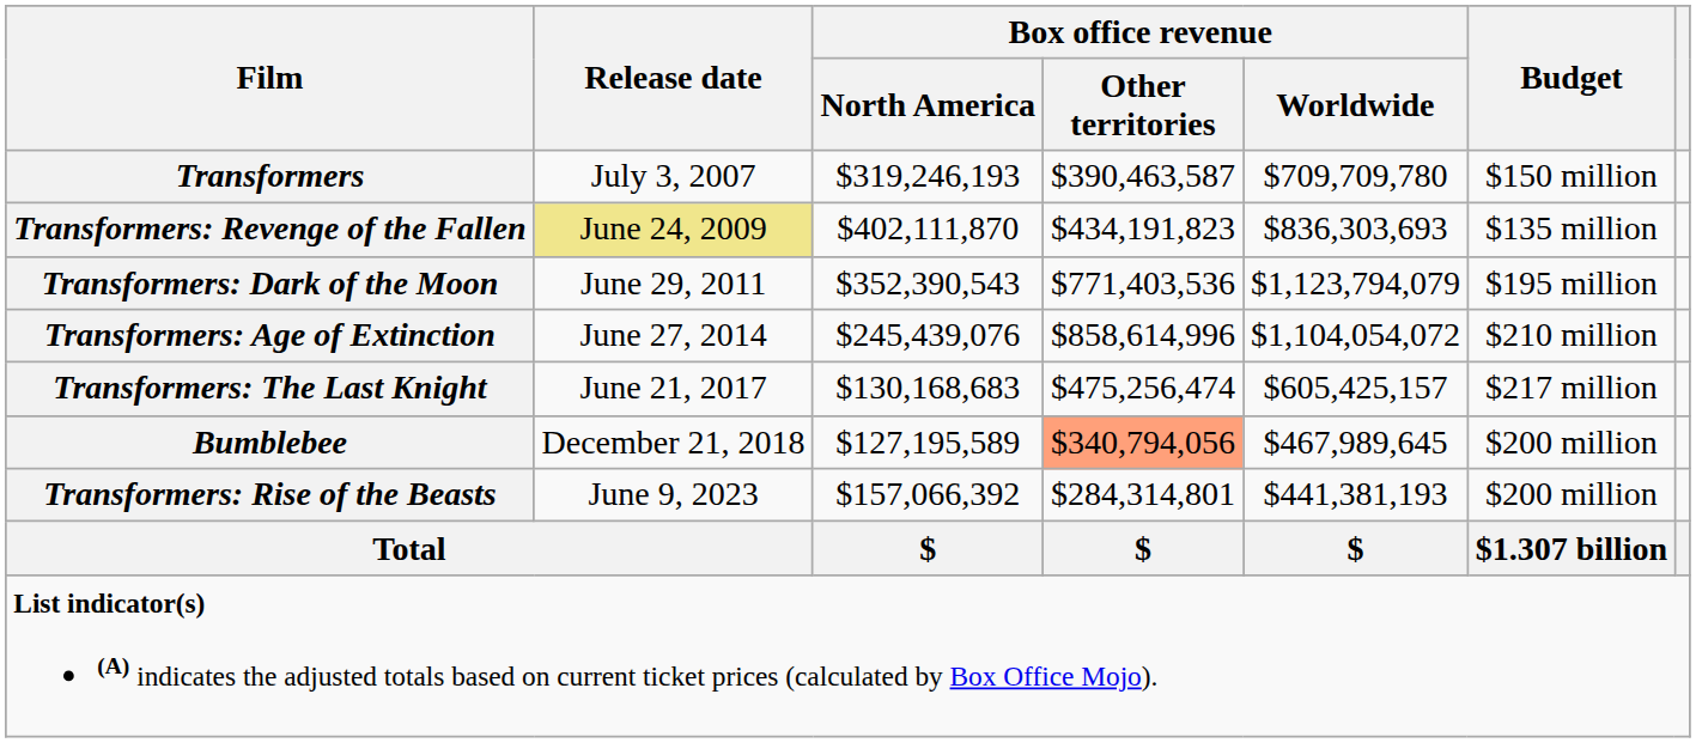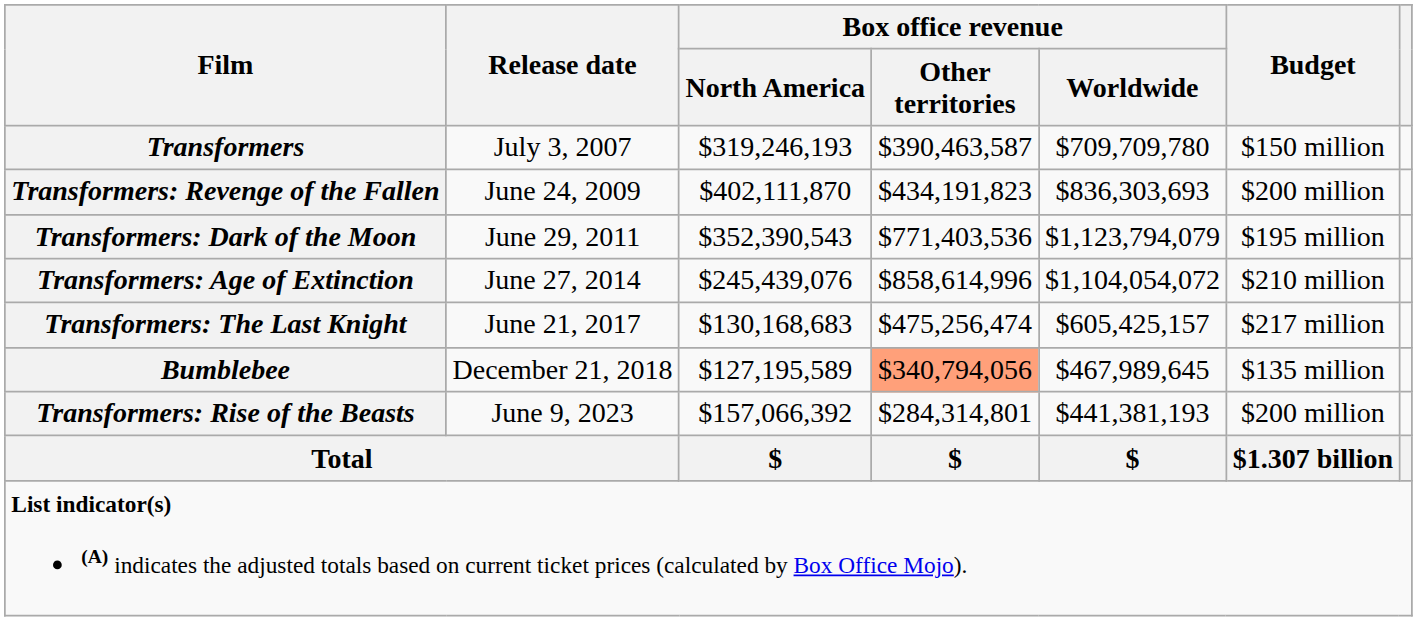 <table class="wikitable plainrowheaders" style="text-align:center;">
 <tr valign="centre">
 <th rowspan="2">Film</th>
 <th rowspan="2">Release date</th>
 <th colspan="3">Box office revenue</th>
 <th rowspan="2">Budget</th>
 <th rowspan="2"></th>
 </tr>
 <tr valign="centre">
 <th>North America</th>
 <th>Other <br>territories</th>
 <th>Worldwide</th>
 </tr>
 <tr valign="centre">
 <th scope="row"><em>Transformers</em></th>
 <td>July 3, 2007</td>
 <td style="text-align:center;">$319,246,193</td>
 <td style="text-align:center;">$390,463,587</td>
 <td style="text-align:center;">$709,709,780</td>
 <td style="text-align:center;">$150 million</td>
 <td style="text-align:center;"></td>
 </tr>
 <tr valign="centre">
 <th scope="row"><em>Transformers: Revenge of the Fallen</em></th>
-<td style="background: khaki;">June 24, 2009</td>
+<td>June 24, 2009</td>
 <td style="text-align:center;">$402,111,870</td>
 <td style="text-align:center;">$434,191,823</td>
 <td style="text-align:center;">$836,303,693</td>
-<td style="text-align:center;">$135 million</td>
+<td style="text-align:center;">$200 million</td>
 <td style="text-align:center;"></td>
 </tr>
 <tr valign="centre">
 <th scope="row"><em>Transformers: Dark of the Moon</em></th>
 <td>June 29, 2011</td>
 <td style="text-align:center;">$352,390,543</td>
 <td style="text-align:center;">$771,403,536</td>
 <td style="text-align:center;">$1,123,794,079</td>
 <td style="text-align:center;">$195 million</td>
 <td style="text-align:center;"></td>
 </tr>
 <tr valign="centre">
 <th scope="row"><em>Transformers: Age of Extinction</em></th>
 <td>June 27, 2014</td>
 <td style="text-align:center;">$245,439,076</td>
 <td style="text-align:center;">$858,614,996</td>
 <td style="text-align:center;">$1,104,054,072</td>
 <td style="text-align:center;">$210 million</td>
 <td style="text-align:center;"></td>
 </tr>
 <tr valign="centre">
 <th scope="row"><em>Transformers: The Last Knight</em></th>
 <td>June 21, 2017</td>
 <td style="text-align:center;">$130,168,683</td>
 <td style="text-align:center;">$475,256,474</td>
 <td style="text-align:center;">$605,425,157</td>
 <td style="text-align:center;">$217 million</td>
 <td style="text-align:center;"></td>
 </tr>
 <tr valign="centre">
 <th scope="row"><em>Bumblebee</em></th>
 <td>December 21, 2018</td>
 <td style="text-align:center;">$127,195,589</td>
 <td style="background: lightsalmon; text-align:center;">$340,794,056</td>
 <td style="text-align:center;">$467,989,645</td>
-<td style="text-align:center;">$200 million</td>
+<td style="text-align:center;">$135 million</td>
 <td style="text-align:center;"></td>
 </tr>
 <tr valign="centre">
 <th scope="row"><em>Transformers: Rise of the Beasts</em></th>
 <td>June 9, 2023</td>
 <td style="text-align:center;">$157,066,392</td>
 <td style="text-align:center;">$284,314,801</td>
 <td style="text-align:center;">$441,381,193</td>
 <td style="text-align:center;">$200 million</td>
 <td style="text-align:center;"></td>
 </tr>
 <tr valign="centre">
 <th colspan="2">Total</th>
 <th>$</th>
 <th>$</th>
 <th>$</th>
 <th style="text-align:center;">$1.307 billion</th>
 <th style="text-align:center;"></th>
 </tr>
 <tr valign="top">
 <td style="text-align:left;" colspan="10"><small><strong>List indicator(s)</strong></small><br><ul><li><small><sup><strong>(A)</strong></sup> indicates the adjusted totals based on current ticket prices (calculated by <a href='#'>Box Office Mojo</a>).</small></li></ul></td>
 </tr>
 </table>
